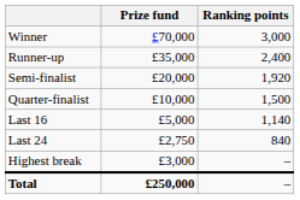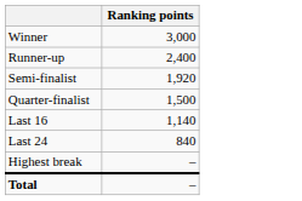 <table class="wikitable">
 <tr>
 <th width=110px></th>
-<th width=110px align="right">Prize fund</th>
 <th width=110px align="right">Ranking points</th>
 </tr>
 <tr>
 <td>Winner</td>
-<td align="right"><a href='#'>£</a>70,000</td>
 <td align="right">3,000</td>
 </tr>
 <tr>
 <td>Runner-up</td>
-<td align="right">£35,000</td>
 <td align="right">2,400</td>
 </tr>
 <tr>
 <td>Semi-finalist</td>
-<td align="right">£20,000</td>
 <td align="right">1,920</td>
 </tr>
 <tr>
 <td>Quarter-finalist</td>
-<td align="right">£10,000</td>
 <td align="right">1,500</td>
 </tr>
 <tr>
 <td>Last 16</td>
-<td align="right">£5,000</td>
 <td align="right">1,140</td>
 </tr>
 <tr>
 <td>Last 24</td>
-<td align="right">£2,750</td>
 <td align="right">840</td>
 </tr>
 <tr>
 <td>Highest break</td>
-<td align="right">£3,000</td>
 <td align="right">–</td>
 </tr>
 <tr style="border-top:medium solid">
 <td><strong>Total</strong></td>
-<td align="right"><strong>£250,000</strong></td>
 <td align="right">–</td>
 </tr>
 </table>
